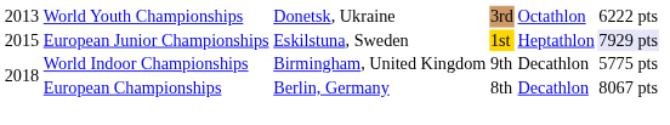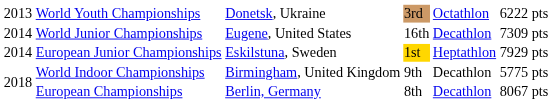 <table>
 <tr>
 <td>2013</td>
 <td><a href='#'>World Youth Championships</a></td>
 <td><a href='#'>Donetsk</a>, Ukraine</td>
 <td bgcolor=cc9966>3rd</td>
 <td><a href='#'>Octathlon</a></td>
 <td>6222 pts</td>
 </tr>
 <tr>
-<td>2015</td>
+<td>2014</td>
+<td><a href='#'>World Junior Championships</a></td>
+<td><a href='#'>Eugene</a>, United States</td>
+<td>16th</td>
+<td><a href='#'>Decathlon</a></td>
+<td>7309 pts</td>
+</tr>
+<tr>
+<td>2014</td>
 <td><a href='#'>European Junior Championships</a></td>
 <td><a href='#'>Eskilstuna</a>, Sweden</td>
 <td bgcolor=gold>1st</td>
 <td><a href='#'>Heptathlon</a></td>
-<td style="background: lavender;">7929 pts</td>
+<td>7929 pts</td>
 </tr>
 <tr>
 <td rowspan=2>2018</td>
 <td><a href='#'>World Indoor Championships</a></td>
 <td><a href='#'>Birmingham</a>, United Kingdom</td>
 <td>9th</td>
 <td>Decathlon</td>
 <td>5775 pts</td>
 </tr>
 <tr>
 <td><a href='#'>European Championships</a></td>
 <td><a href='#'>Berlin, Germany</a></td>
 <td>8th</td>
 <td><a href='#'>Decathlon</a></td>
 <td>8067 pts</td>
 </tr>
 </table>
